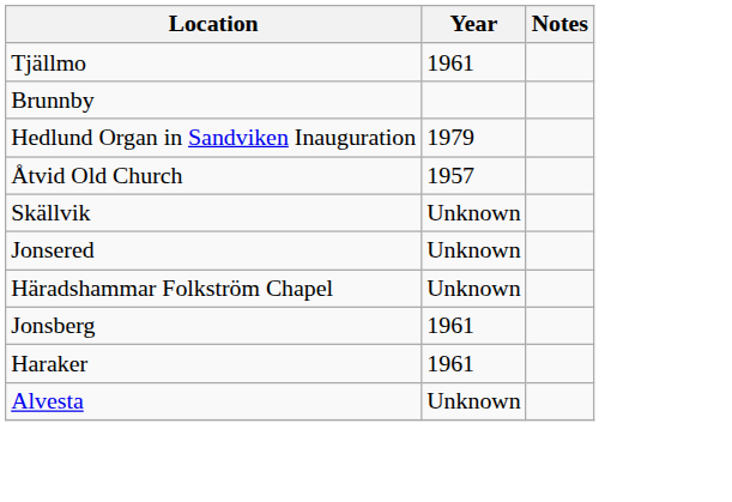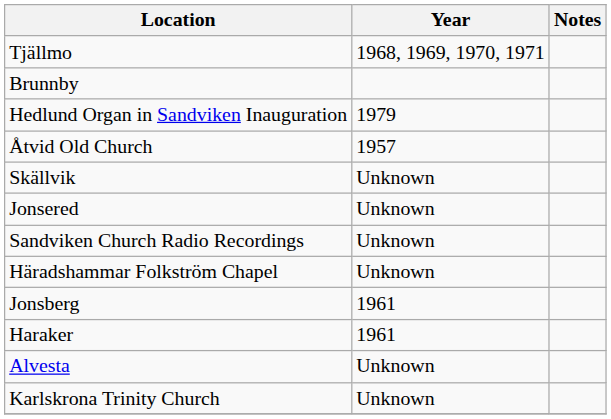 <table class="wikitable">
 <tr>
 <th>Location</th>
 <th>Year</th>
 <th>Notes</th>
 </tr>
 <tr>
 <td>Tjällmo</td>
-<td>1961</td>
+<td>1968, 1969, 1970, 1971</td>
 <td></td>
 </tr>
 <tr>
 <td>Brunnby</td>
 <td></td>
 <td></td>
 </tr>
 <tr>
 <td>Hedlund Organ in <a href='#'>Sandviken</a> Inauguration </td>
 <td>1979</td>
 <td></td>
 </tr>
 <tr>
 <td>Åtvid Old Church</td>
 <td>1957</td>
 <td></td>
 </tr>
 <tr>
 <td>Skällvik</td>
 <td>Unknown</td>
 <td></td>
 </tr>
 <tr>
 <td>Jonsered</td>
 <td>Unknown</td>
 <td></td>
 </tr>
 <tr>
+<td>Sandviken Church Radio Recordings</td>
+<td>Unknown</td>
+<td></td>
+</tr>
+<tr>
 <td>Häradshammar Folkström Chapel</td>
 <td>Unknown</td>
 <td></td>
 </tr>
 <tr>
 <td>Jonsberg</td>
 <td>1961</td>
 <td></td>
 </tr>
 <tr>
 <td>Haraker</td>
 <td>1961</td>
 <td></td>
 </tr>
 <tr>
 <td><a href='#'>Alvesta</a></td>
 <td>Unknown</td>
 <td></td>
 </tr>
 <tr>
+<td>Karlskrona Trinity Church</td>
+<td>Unknown</td>
+<td></td>
+</tr>
+<tr>
 </tr>
 </table>
